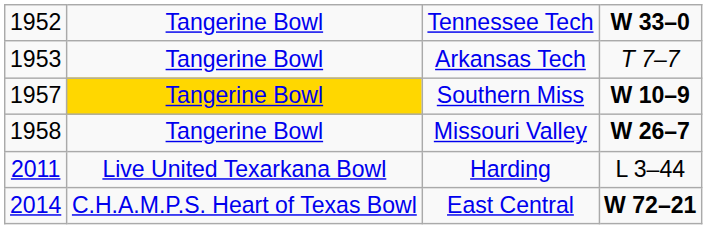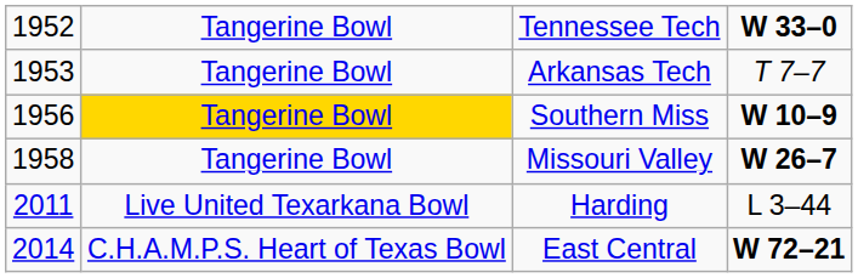 <table class="wikitable">
 <tr style="text-align:center;">
 <td>1952</td>
 <td><a href='#'>Tangerine Bowl</a></td>
 <td><a href='#'>Tennessee Tech</a></td>
 <td><strong>W 33–0</strong></td>
 </tr>
 <tr style="text-align:center;">
 <td>1953</td>
 <td><a href='#'>Tangerine Bowl</a></td>
 <td><a href='#'>Arkansas Tech</a></td>
 <td><em>T 7–7</em></td>
 </tr>
 <tr style="text-align:center;">
-<td>1957</td>
+<td>1956</td>
 <td style="background: gold;"><a href='#'>Tangerine Bowl</a></td>
 <td><a href='#'>Southern Miss</a></td>
 <td><strong>W 10–9</strong></td>
 </tr>
 <tr style="text-align:center;">
 <td>1958</td>
 <td><a href='#'>Tangerine Bowl</a></td>
 <td><a href='#'>Missouri Valley</a></td>
 <td><strong>W 26–7</strong></td>
 </tr>
 <tr style="text-align:center;">
 <td><a href='#'>2011</a></td>
 <td><a href='#'>Live United Texarkana Bowl</a></td>
 <td><a href='#'>Harding</a></td>
 <td>L 3–44</td>
 </tr>
 <tr style="text-align:center;">
 <td><a href='#'>2014</a></td>
 <td><a href='#'>C.H.A.M.P.S. Heart of Texas Bowl</a></td>
 <td><a href='#'>East Central</a></td>
 <td><strong>W 72–21</strong></td>
 </tr>
 </table>
